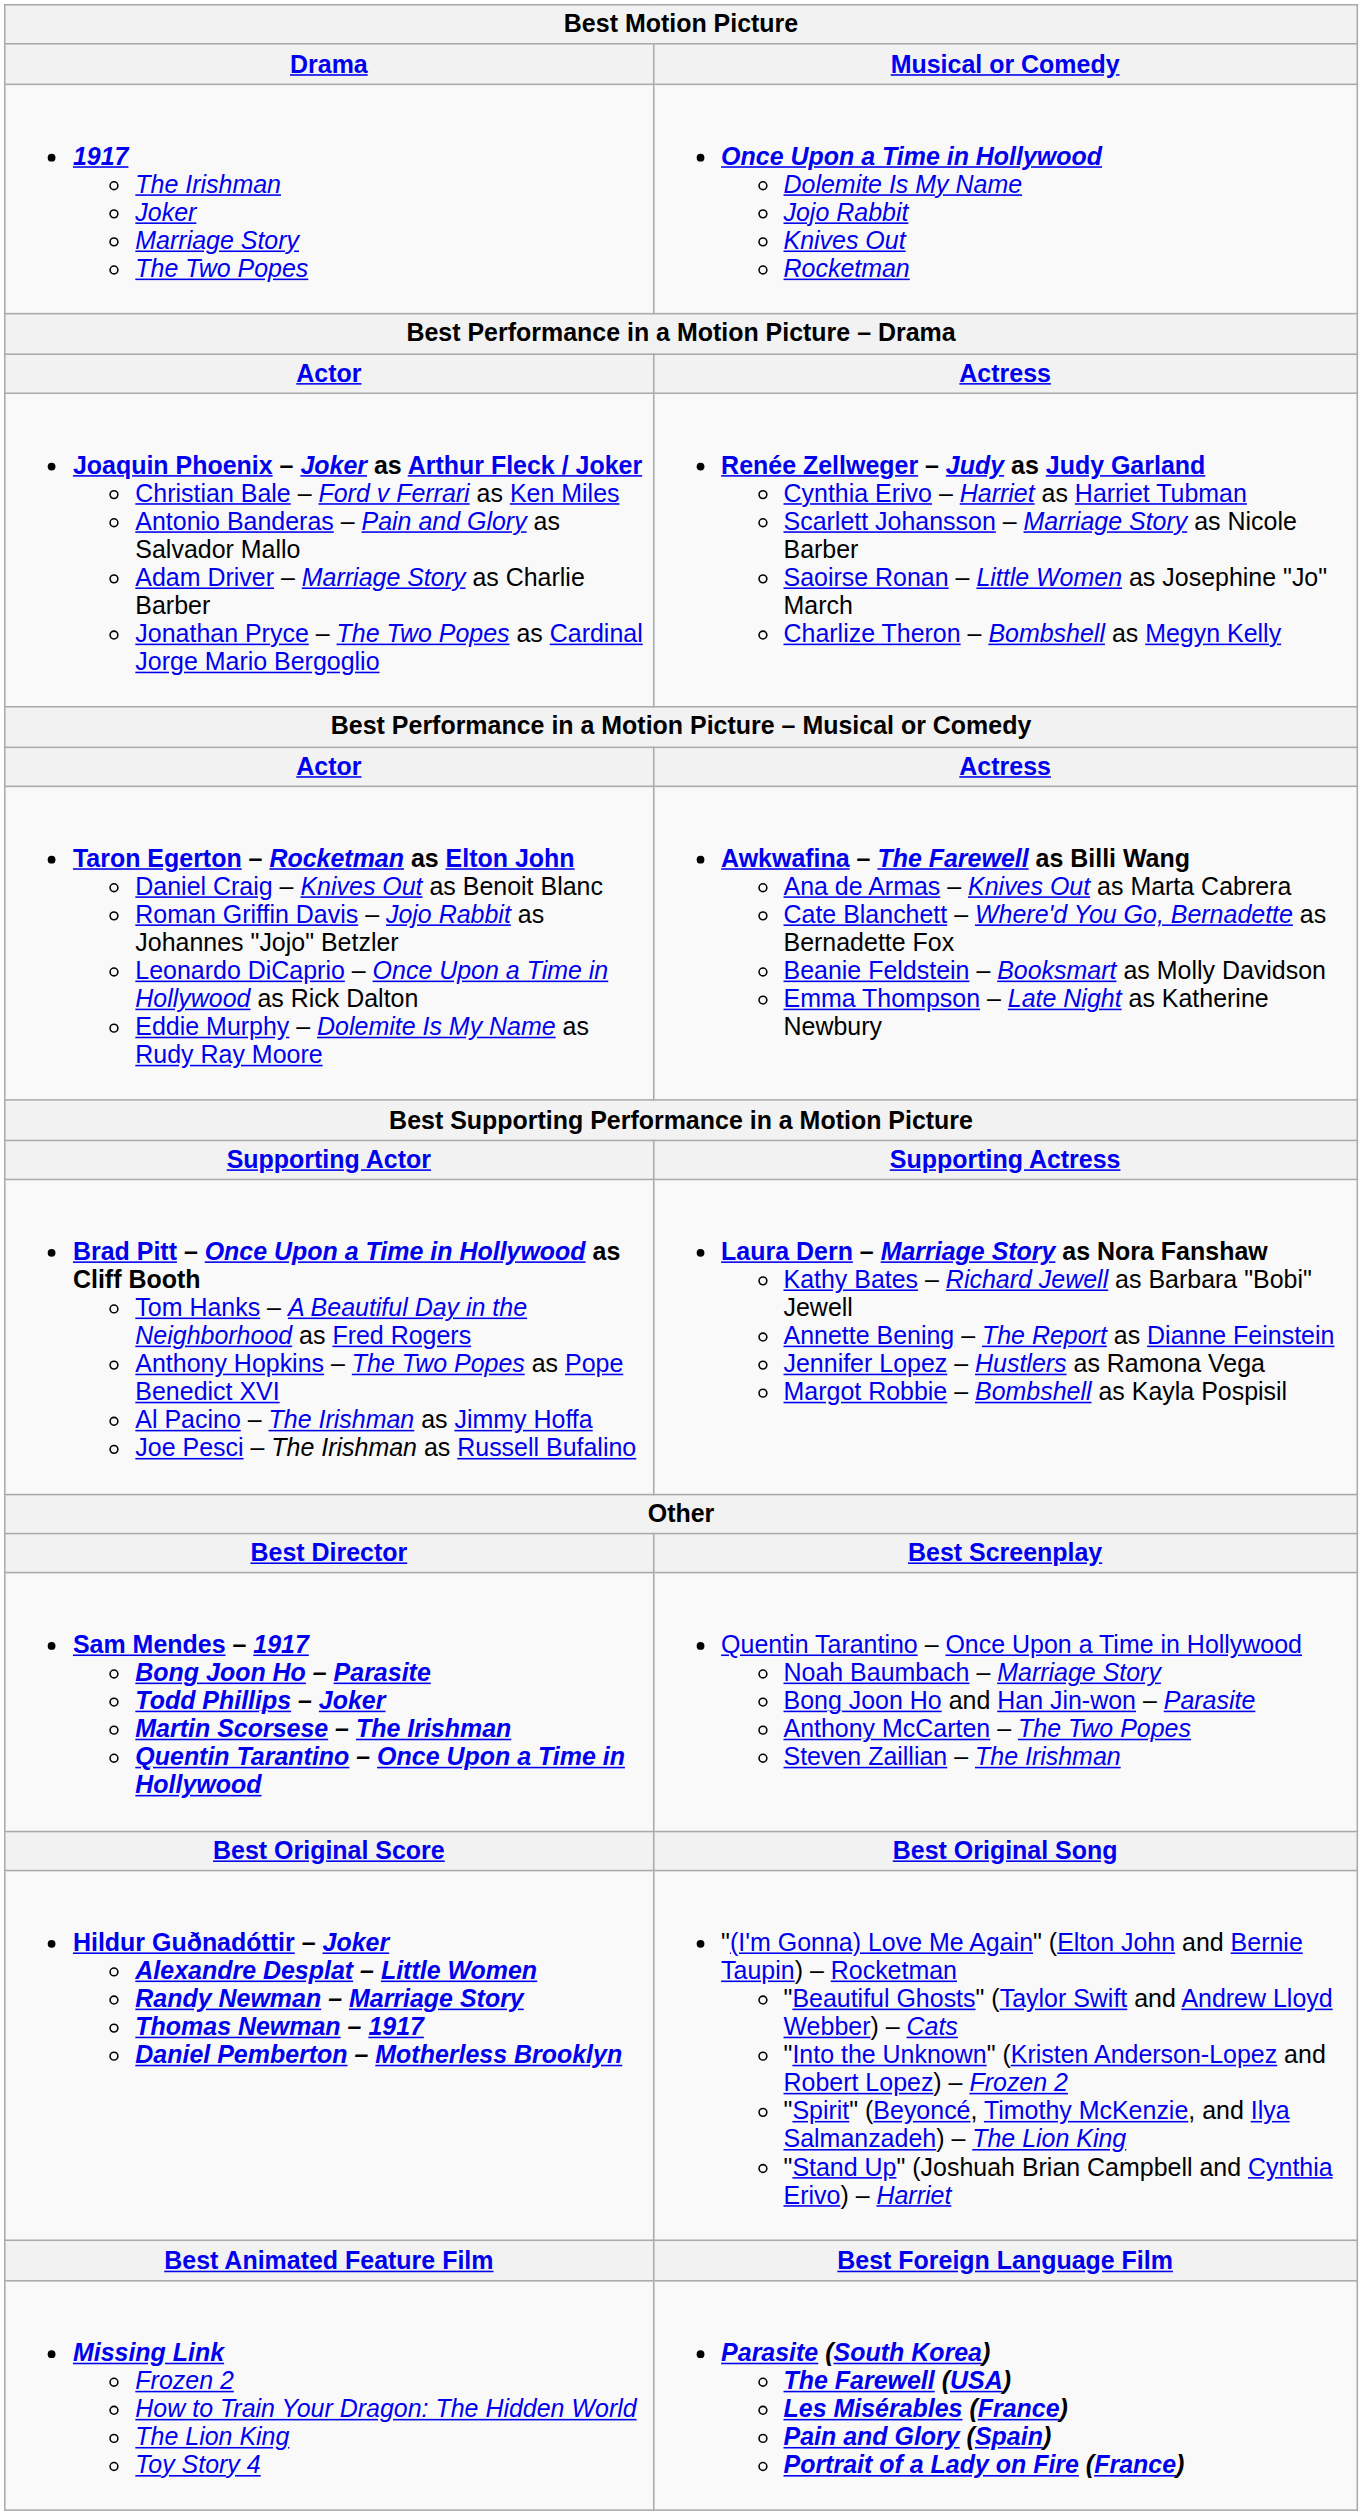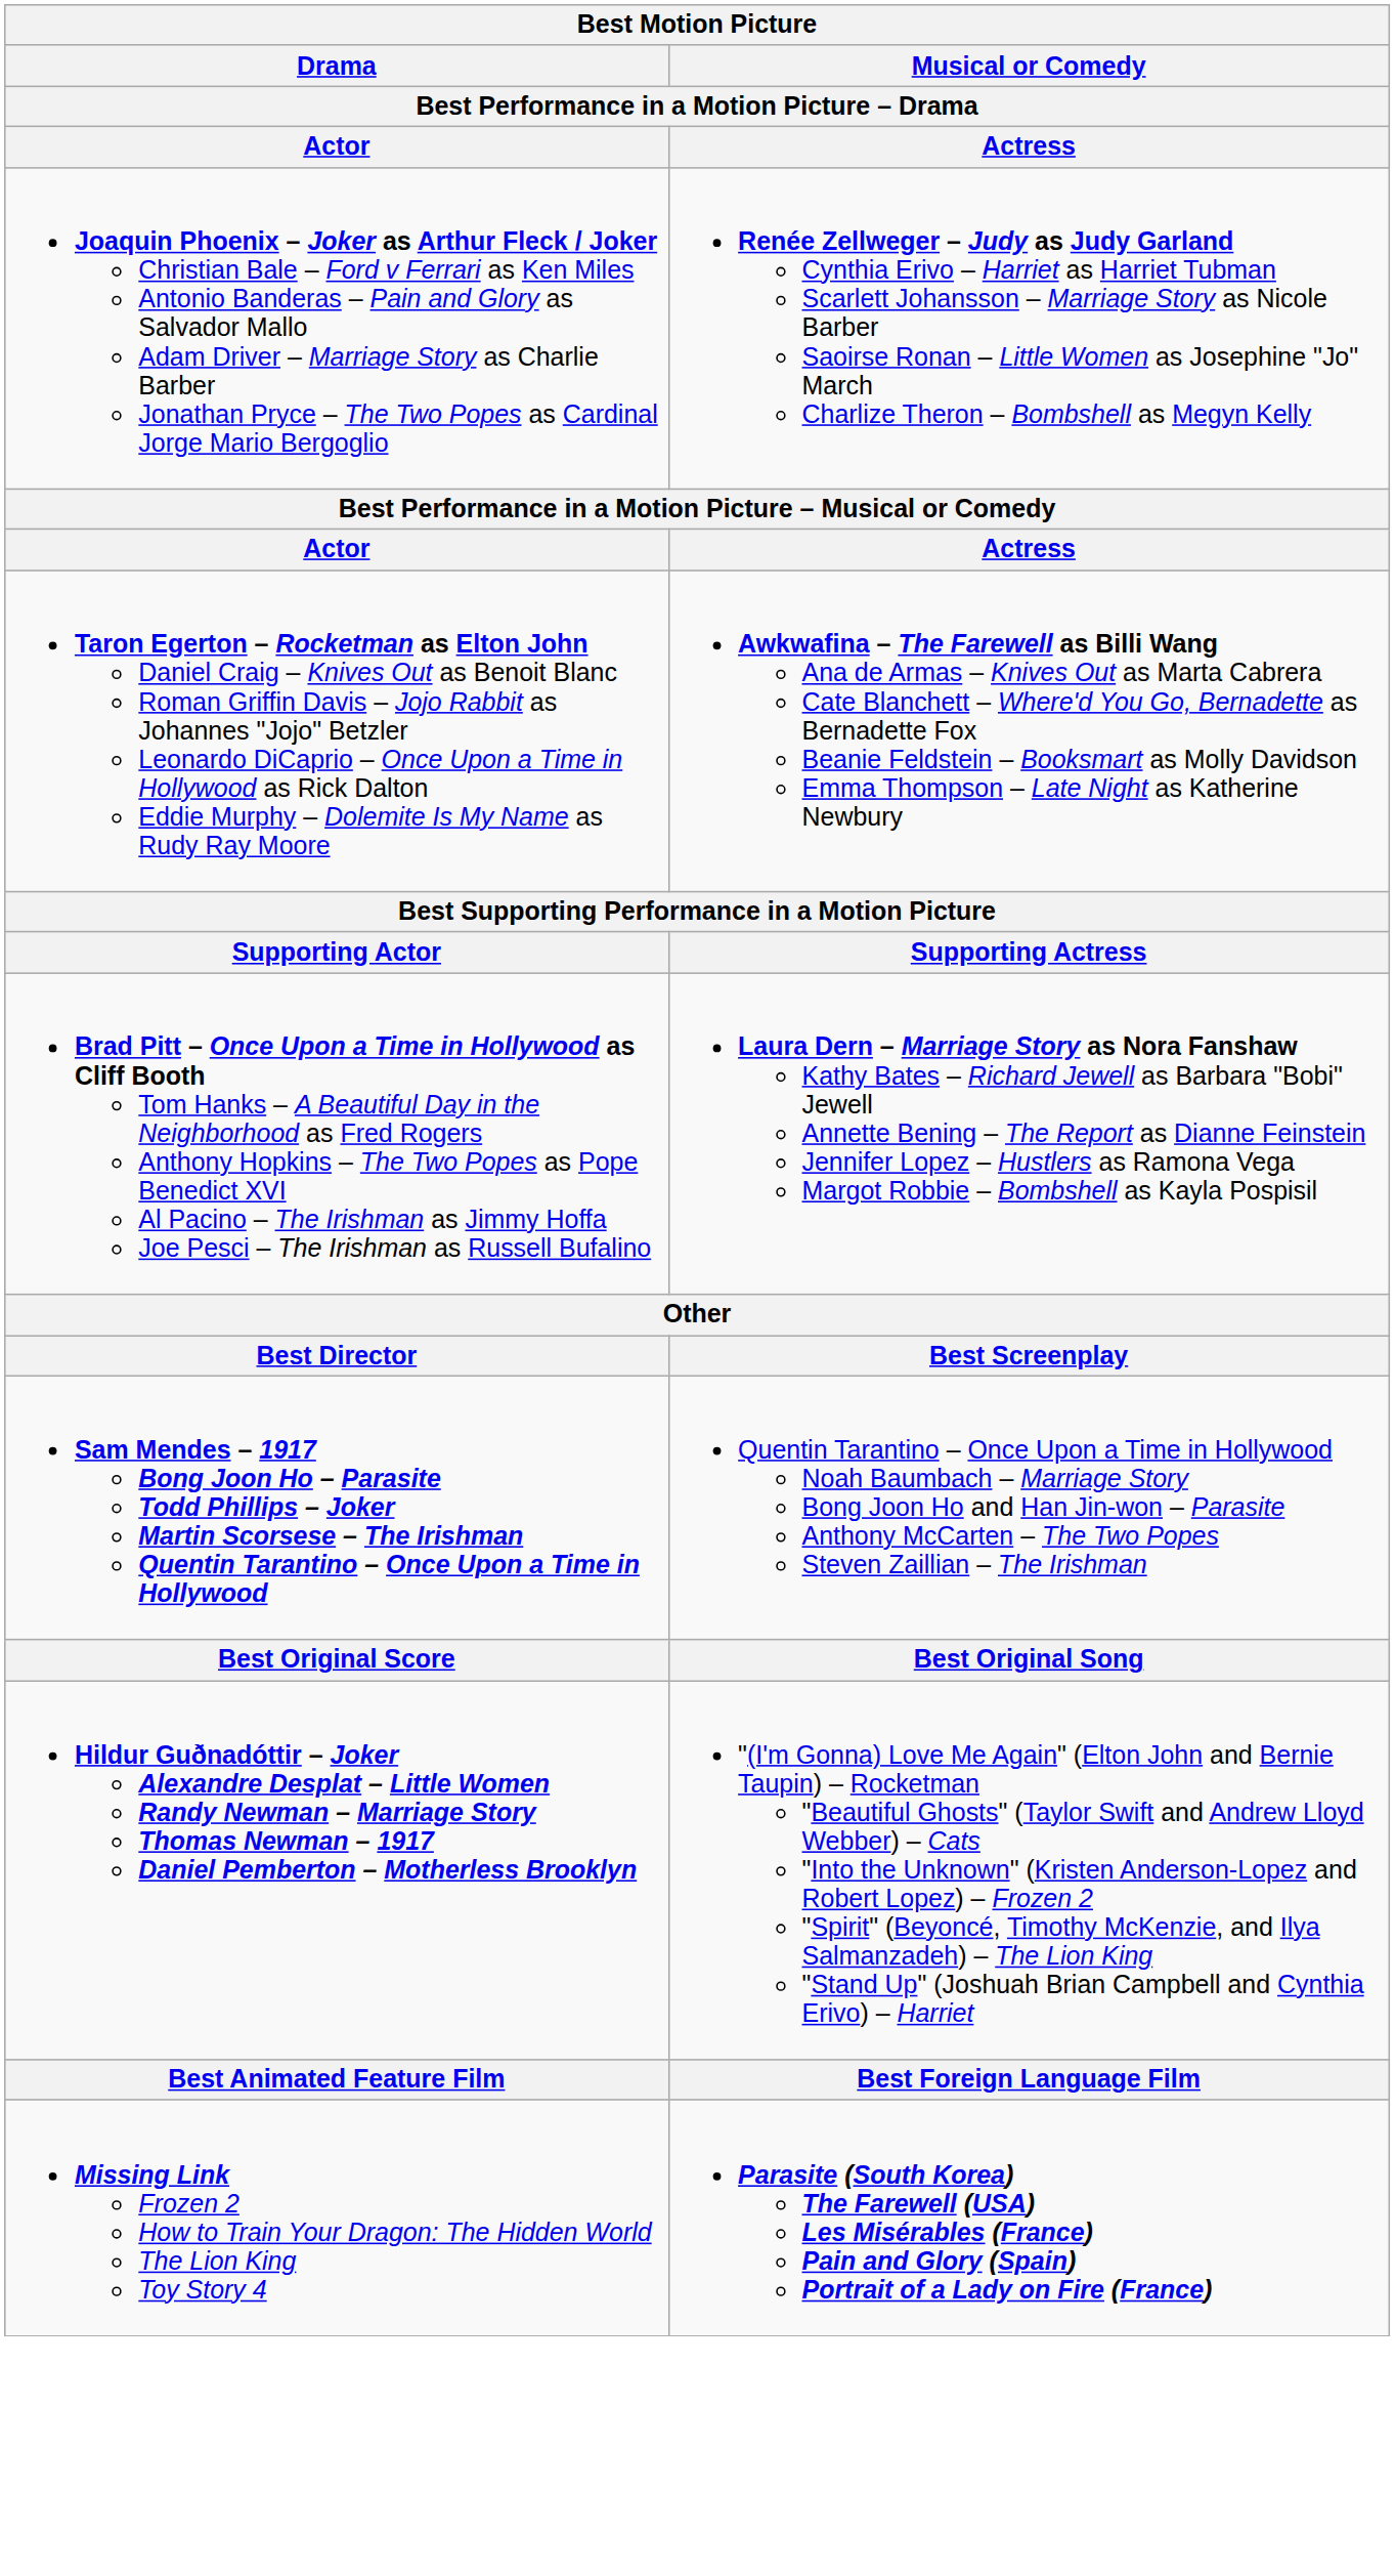 <table class=wikitable style="width=100%">
 <tr>
 <th colspan=2>Best Motion Picture</th>
 </tr>
 <tr>
 <th style="width=50%"><a href='#'>Drama</a></th>
 <th style="width=50%"><a href='#'>Musical or Comedy</a></th>
-</tr>
-<tr>
-<td valign="top"><br><ul><li><strong><em><a href='#'>1917</a></em></strong><ul><li><em><a href='#'>The Irishman</a></em></li><li><em><a href='#'>Joker</a></em></li><li><em><a href='#'>Marriage Story</a></em></li><li><em><a href='#'>The Two Popes</a></em></li></ul></li></ul></td>
-<td valign="top"><br><ul><li><strong><em><a href='#'>Once Upon a Time in Hollywood</a></em></strong><ul><li><em><a href='#'>Dolemite Is My Name</a></em></li><li><em><a href='#'>Jojo Rabbit</a></em></li><li><em><a href='#'>Knives Out</a></em></li><li><em><a href='#'>Rocketman</a></em></li></ul></li></ul></td>
 </tr>
 <tr>
 <th colspan=2>Best Performance in a Motion Picture – Drama</th>
 </tr>
 <tr>
 <th><a href='#'>Actor</a></th>
 <th><a href='#'>Actress</a></th>
 </tr>
 <tr>
 <td valign="top"><br><ul><li><strong><a href='#'>Joaquin Phoenix</a> – <em><a href='#'>Joker</a></em> as <a href='#'>Arthur Fleck / Joker</a></strong><ul><li><a href='#'>Christian Bale</a> – <em><a href='#'>Ford v Ferrari</a></em> as <a href='#'>Ken Miles</a></li><li><a href='#'>Antonio Banderas</a> – <em><a href='#'>Pain and Glory</a></em> as Salvador Mallo</li><li><a href='#'>Adam Driver</a> – <em><a href='#'>Marriage Story</a></em> as Charlie Barber</li><li><a href='#'>Jonathan Pryce</a> – <em><a href='#'>The Two Popes</a></em> as <a href='#'>Cardinal Jorge Mario Bergoglio</a></li></ul></li></ul></td>
 <td valign="top"><br><ul><li><strong><a href='#'>Renée Zellweger</a> – <em><a href='#'>Judy</a></em> as <a href='#'>Judy Garland</a></strong><ul><li><a href='#'>Cynthia Erivo</a> – <em><a href='#'>Harriet</a></em> as <a href='#'>Harriet Tubman</a></li><li><a href='#'>Scarlett Johansson</a> – <em><a href='#'>Marriage Story</a></em> as Nicole Barber</li><li><a href='#'>Saoirse Ronan</a> – <em><a href='#'>Little Women</a></em> as Josephine "Jo" March</li><li><a href='#'>Charlize Theron</a> – <em><a href='#'>Bombshell</a></em> as <a href='#'>Megyn Kelly</a></li></ul></li></ul></td>
 </tr>
 <tr>
 <th colspan=2>Best Performance in a Motion Picture – Musical or Comedy</th>
 </tr>
 <tr>
 <th><a href='#'>Actor</a></th>
 <th><a href='#'>Actress</a></th>
 </tr>
 <tr>
 <td valign="top"><br><ul><li><strong><a href='#'>Taron Egerton</a> – <em><a href='#'>Rocketman</a></em> as <a href='#'>Elton John</a></strong><ul><li><a href='#'>Daniel Craig</a> – <em><a href='#'>Knives Out</a></em> as Benoit Blanc</li><li><a href='#'>Roman Griffin Davis</a> – <em><a href='#'>Jojo Rabbit</a></em> as Johannes "Jojo" Betzler</li><li><a href='#'>Leonardo DiCaprio</a> – <em><a href='#'>Once Upon a Time in Hollywood</a></em> as Rick Dalton</li><li><a href='#'>Eddie Murphy</a> – <em><a href='#'>Dolemite Is My Name</a></em> as <a href='#'>Rudy Ray Moore</a></li></ul></li></ul></td>
 <td valign="top"><br><ul><li><strong><a href='#'>Awkwafina</a> – <em><a href='#'>The Farewell</a></em> as Billi Wang</strong><ul><li><a href='#'>Ana de Armas</a> – <em><a href='#'>Knives Out</a></em> as Marta Cabrera</li><li><a href='#'>Cate Blanchett</a> – <em><a href='#'>Where'd You Go, Bernadette</a></em> as Bernadette Fox</li><li><a href='#'>Beanie Feldstein</a> – <em><a href='#'>Booksmart</a></em> as Molly Davidson</li><li><a href='#'>Emma Thompson</a> – <em><a href='#'>Late Night</a></em> as Katherine Newbury</li></ul></li></ul></td>
 </tr>
 <tr>
 <th colspan=2>Best Supporting Performance in a Motion Picture</th>
 </tr>
 <tr>
 <th><a href='#'>Supporting Actor</a></th>
 <th><a href='#'>Supporting Actress</a></th>
 </tr>
 <tr>
 <td valign="top"><br><ul><li><strong><a href='#'>Brad Pitt</a> – <em><a href='#'>Once Upon a Time in Hollywood</a></em> as Cliff Booth</strong><ul><li><a href='#'>Tom Hanks</a> – <em><a href='#'>A Beautiful Day in the Neighborhood</a></em> as <a href='#'>Fred Rogers</a></li><li><a href='#'>Anthony Hopkins</a> – <em><a href='#'>The Two Popes</a></em> as <a href='#'>Pope Benedict XVI</a></li><li><a href='#'>Al Pacino</a> – <em><a href='#'>The Irishman</a></em> as <a href='#'>Jimmy Hoffa</a></li><li><a href='#'>Joe Pesci</a> – <em>The Irishman</em> as <a href='#'>Russell Bufalino</a></li></ul></li></ul></td>
 <td valign="top"><br><ul><li><strong><a href='#'>Laura Dern</a> – <em><a href='#'>Marriage Story</a></em> as Nora Fanshaw</strong><ul><li><a href='#'>Kathy Bates</a> – <em><a href='#'>Richard Jewell</a></em> as Barbara "Bobi" Jewell</li><li><a href='#'>Annette Bening</a> – <em><a href='#'>The Report</a></em> as <a href='#'>Dianne Feinstein</a></li><li><a href='#'>Jennifer Lopez</a> – <em><a href='#'>Hustlers</a></em> as Ramona Vega</li><li><a href='#'>Margot Robbie</a> – <em><a href='#'>Bombshell</a></em> as Kayla Pospisil</li></ul></li></ul></td>
 </tr>
 <tr>
 <th colspan=2>Other</th>
 </tr>
 <tr>
 <th><a href='#'>Best Director</a></th>
 <th><a href='#'>Best Screenplay</a></th>
 </tr>
 <tr>
 <td valign="top"><br><ul><li><strong><a href='#'>Sam Mendes</a> – <em><a href='#'>1917</a><strong><em><ul><li><a href='#'>Bong Joon Ho</a> – </em><a href='#'>Parasite</a><em></li><li><a href='#'>Todd Phillips</a> – </em><a href='#'>Joker</a><em></li><li><a href='#'>Martin Scorsese</a> – </em><a href='#'>The Irishman</a><em></li><li><a href='#'>Quentin Tarantino</a> – </em><a href='#'>Once Upon a Time in Hollywood</a><em></li></ul></li></ul></td>
 <td valign="top"><br><ul><li></strong><a href='#'>Quentin Tarantino</a> – </em><a href='#'>Once Upon a Time in Hollywood</a></em></strong><ul><li><a href='#'>Noah Baumbach</a> – <em><a href='#'>Marriage Story</a></em></li><li><a href='#'>Bong Joon Ho</a> and <a href='#'>Han Jin-won</a> – <em><a href='#'>Parasite</a></em></li><li><a href='#'>Anthony McCarten</a> – <em><a href='#'>The Two Popes</a></em></li><li><a href='#'>Steven Zaillian</a> – <em><a href='#'>The Irishman</a></em></li></ul></li></ul></td>
 </tr>
 <tr>
 <th><a href='#'>Best Original Score</a></th>
 <th><a href='#'>Best Original Song</a></th>
 </tr>
 <tr>
 <td valign="top"><br><ul><li><strong><a href='#'>Hildur Guðnadóttir</a> – <em><a href='#'>Joker</a><strong><em><ul><li><a href='#'>Alexandre Desplat</a> – </em><a href='#'>Little Women</a><em></li><li><a href='#'>Randy Newman</a> – </em><a href='#'>Marriage Story</a><em></li><li><a href='#'>Thomas Newman</a> – </em><a href='#'>1917</a><em></li><li><a href='#'>Daniel Pemberton</a> – </em><a href='#'>Motherless Brooklyn</a><em></li></ul></li></ul></td>
 <td valign="top"><br><ul><li></strong>"<a href='#'>(I'm Gonna) Love Me Again</a>" (<a href='#'>Elton John</a> and <a href='#'>Bernie Taupin</a>) – </em><a href='#'>Rocketman</a></em></strong><ul><li>"<a href='#'>Beautiful Ghosts</a>" (<a href='#'>Taylor Swift</a> and <a href='#'>Andrew Lloyd Webber</a>) – <em><a href='#'>Cats</a></em></li><li>"<a href='#'>Into the Unknown</a>" (<a href='#'>Kristen Anderson-Lopez</a> and <a href='#'>Robert Lopez</a>) – <em><a href='#'>Frozen 2</a></em></li><li>"<a href='#'>Spirit</a>" (<a href='#'>Beyoncé</a>, <a href='#'>Timothy McKenzie</a>, and <a href='#'>Ilya Salmanzadeh</a>) – <em><a href='#'>The Lion King</a></em></li><li>"<a href='#'>Stand Up</a>" (Joshuah Brian Campbell and <a href='#'>Cynthia Erivo</a>) – <em><a href='#'>Harriet</a></em></li></ul></li></ul></td>
 </tr>
 <tr>
 <th><a href='#'>Best Animated Feature Film</a></th>
 <th><a href='#'>Best Foreign Language Film</a></th>
 </tr>
 <tr>
 <td valign="top"><br><ul><li><strong><em><a href='#'>Missing Link</a></em></strong><ul><li><em><a href='#'>Frozen 2</a></em></li><li><em><a href='#'>How to Train Your Dragon: The Hidden World</a></em></li><li><em><a href='#'>The Lion King</a></em></li><li><em><a href='#'>Toy Story 4</a></em></li></ul></li></ul></td>
 <td valign="top"><br><ul><li><strong><em><a href='#'>Parasite</a><em> (<a href='#'>South Korea</a>)<strong><ul><li></em><a href='#'>The Farewell</a><em> (<a href='#'>USA</a>)</li><li></em><a href='#'>Les Misérables</a><em> (<a href='#'>France</a>)</li><li></em><a href='#'>Pain and Glory</a><em> (<a href='#'>Spain</a>)</li><li></em><a href='#'>Portrait of a Lady on Fire</a><em> (<a href='#'>France</a>)</li></ul></li></ul></td>
 </tr>
 </table>
